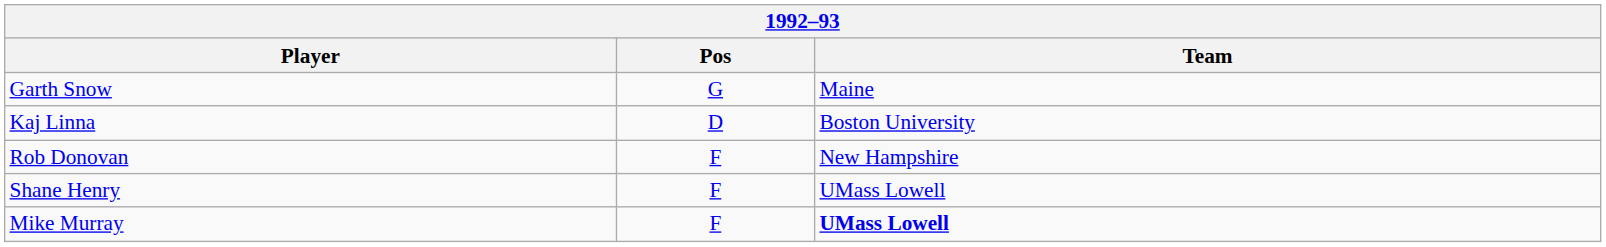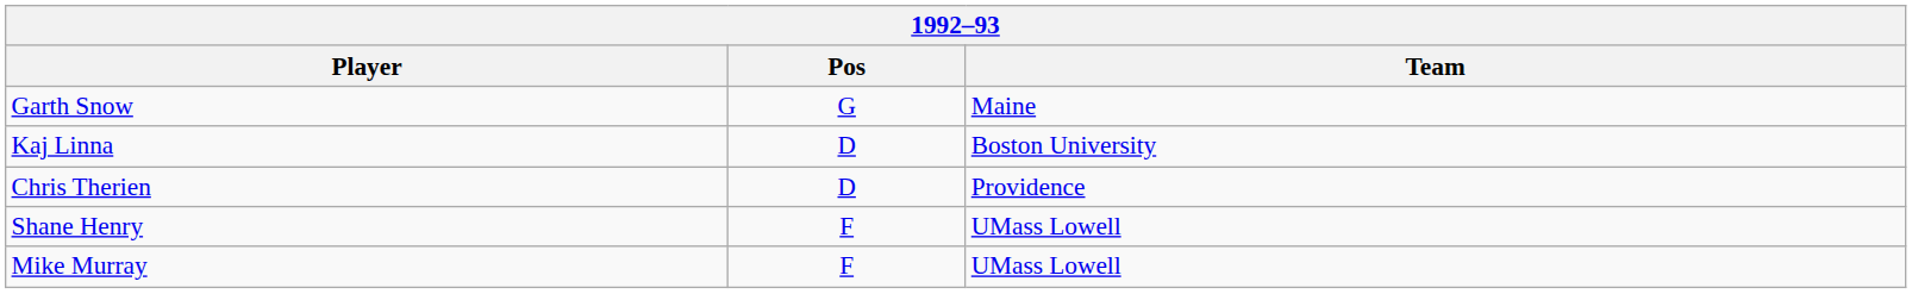 <table class="wikitable" width=95%>
 <tr>
 <th colspan=3><a href='#'>1992–93</a></th>
 </tr>
 <tr>
 <th>Player</th>
 <th>Pos</th>
 <th>Team</th>
 </tr>
 <tr>
 <td><a href='#'>Garth Snow</a></td>
 <td align=center><a href='#'>G</a></td>
 <td><a href='#'>Maine</a></td>
 </tr>
 <tr>
 <td><a href='#'>Kaj Linna</a></td>
 <td align=center><a href='#'>D</a></td>
 <td><a href='#'>Boston University</a></td>
 </tr>
 <tr>
-<td><a href='#'>Rob Donovan</a></td>
-<td align=center><a href='#'>F</a></td>
-<td><a href='#'>New Hampshire</a></td>
+<td><a href='#'>Chris Therien</a></td>
+<td align=center><a href='#'>D</a></td>
+<td><a href='#'>Providence</a></td>
 </tr>
 <tr>
 <td><a href='#'>Shane Henry</a></td>
 <td align=center><a href='#'>F</a></td>
 <td><a href='#'>UMass Lowell</a></td>
 </tr>
 <tr>
 <td><a href='#'>Mike Murray</a></td>
 <td align=center><a href='#'>F</a></td>
-<td><strong><a href='#'>UMass Lowell</a></strong></td>
+<td><a href='#'>UMass Lowell</a></td>
 </tr>
 </table>
